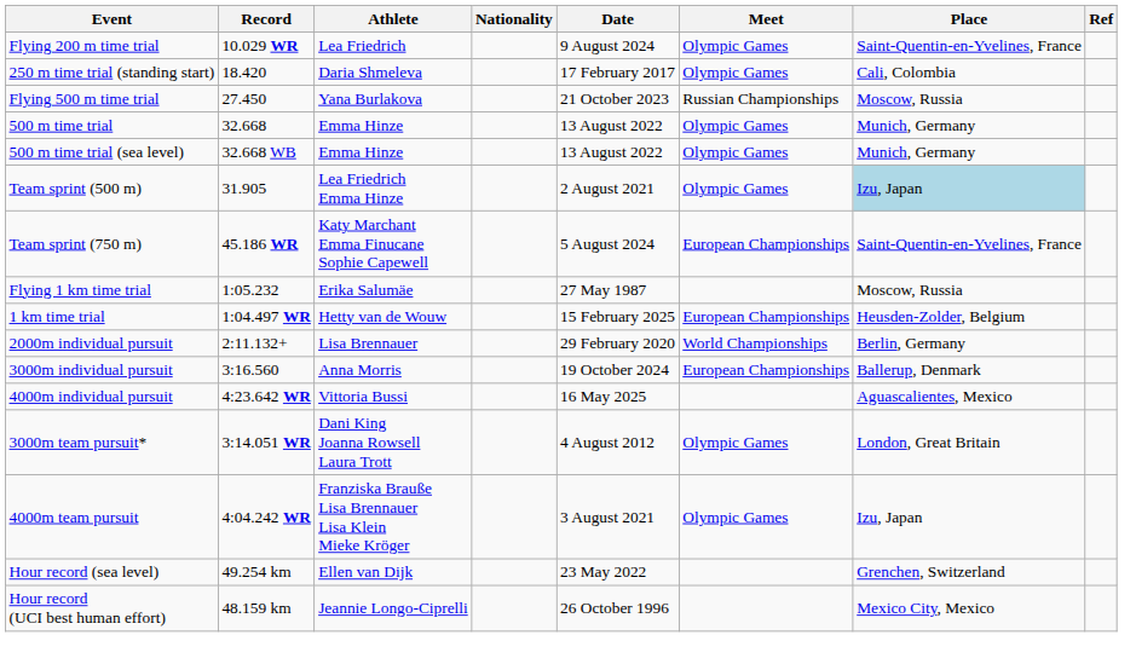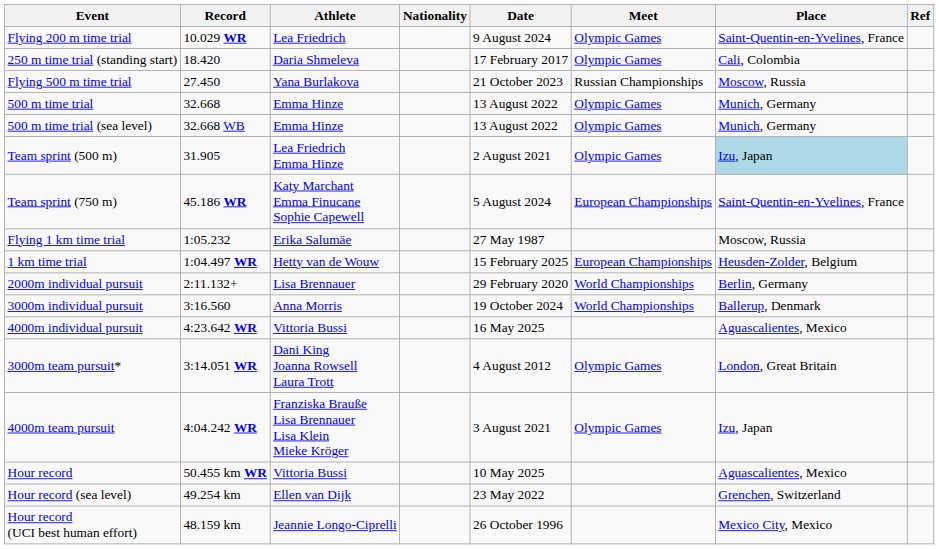 <table class="wikitable" style="font-size:95%">
 <tr>
 <th>Event</th>
 <th>Record</th>
 <th>Athlete</th>
 <th>Nationality</th>
 <th>Date</th>
 <th>Meet</th>
 <th>Place</th>
 <th>Ref</th>
 </tr>
 <tr>
 <td><a href='#'>Flying 200 m time trial</a></td>
 <td>10.029 <a href='#'><strong>WR</strong></a></td>
 <td><a href='#'>Lea Friedrich</a></td>
 <td></td>
 <td>9 August 2024</td>
 <td><a href='#'>Olympic Games</a></td>
 <td><a href='#'>Saint-Quentin-en-Yvelines</a>, France</td>
 <td></td>
 </tr>
 <tr>
 <td><a href='#'>250 m time trial</a> (standing start)</td>
 <td>18.420</td>
 <td><a href='#'>Daria Shmeleva</a></td>
 <td></td>
 <td>17 February 2017</td>
 <td><a href='#'>Olympic Games</a></td>
 <td><a href='#'>Cali</a>, Colombia</td>
 <td></td>
 </tr>
 <tr>
 <td><a href='#'>Flying 500 m time trial</a></td>
 <td>27.450</td>
 <td><a href='#'>Yana Burlakova</a></td>
 <td></td>
 <td>21 October 2023</td>
 <td>Russian Championships</td>
 <td><a href='#'>Moscow</a>, Russia</td>
 <td></td>
 </tr>
 <tr>
 <td><a href='#'>500 m time trial</a></td>
 <td>32.668</td>
 <td><a href='#'>Emma Hinze</a></td>
 <td></td>
 <td>13 August 2022</td>
 <td><a href='#'>Olympic Games</a></td>
 <td><a href='#'>Munich</a>, Germany</td>
 <td></td>
 </tr>
 <tr>
 <td><a href='#'>500 m time trial</a> (sea level)</td>
 <td>32.668 <a href='#'>WB</a></td>
 <td><a href='#'>Emma Hinze</a></td>
 <td></td>
 <td>13 August 2022</td>
 <td><a href='#'>Olympic Games</a></td>
 <td><a href='#'>Munich</a>, Germany</td>
 <td></td>
 </tr>
 <tr>
 <td><a href='#'>Team sprint</a> (500 m)</td>
 <td>31.905</td>
 <td><a href='#'>Lea Friedrich</a><br><a href='#'>Emma Hinze</a></td>
 <td></td>
 <td>2 August 2021</td>
 <td><a href='#'>Olympic Games</a></td>
 <td style="background: lightblue;"><a href='#'>Izu</a>, Japan</td>
 <td></td>
 </tr>
 <tr>
 <td><a href='#'>Team sprint</a> (750 m)</td>
 <td>45.186 <a href='#'><strong>WR</strong></a></td>
 <td><a href='#'>Katy Marchant</a><br><a href='#'>Emma Finucane</a><br><a href='#'>Sophie Capewell</a></td>
 <td></td>
 <td>5 August 2024</td>
 <td><a href='#'>European Championships</a></td>
 <td><a href='#'>Saint-Quentin-en-Yvelines</a>, France</td>
 <td></td>
 </tr>
 <tr>
 <td><a href='#'>Flying 1 km time trial</a></td>
 <td>1:05.232</td>
 <td><a href='#'>Erika Salumäe</a></td>
 <td></td>
 <td>27 May 1987</td>
 <td></td>
 <td>Moscow, Russia</td>
 <td></td>
 </tr>
 <tr>
 <td><a href='#'>1 km time trial</a></td>
 <td>1:04.497 <a href='#'><strong>WR</strong></a></td>
 <td><a href='#'>Hetty van de Wouw</a></td>
 <td></td>
 <td>15 February 2025</td>
 <td><a href='#'>European Championships</a></td>
 <td><a href='#'>Heusden-Zolder</a>, Belgium</td>
 <td></td>
 </tr>
 <tr>
 <td><a href='#'>2000m individual pursuit</a></td>
 <td>2:11.132+</td>
 <td><a href='#'>Lisa Brennauer</a></td>
 <td></td>
 <td>29 February 2020</td>
 <td><a href='#'>World Championships</a></td>
 <td><a href='#'>Berlin</a>, Germany</td>
 <td></td>
 </tr>
 <tr>
 <td><a href='#'>3000m individual pursuit</a></td>
 <td>3:16.560</td>
 <td><a href='#'>Anna Morris</a></td>
 <td></td>
 <td>19 October 2024</td>
-<td><a href='#'>European Championships</a></td>
+<td><a href='#'>World Championships</a></td>
 <td><a href='#'>Ballerup</a>, Denmark</td>
 <td></td>
 </tr>
 <tr>
 <td><a href='#'>4000m individual pursuit</a></td>
 <td>4:23.642 <a href='#'><strong>WR</strong></a></td>
 <td><a href='#'>Vittoria Bussi</a></td>
 <td></td>
 <td>16 May 2025</td>
 <td></td>
 <td><a href='#'>Aguascalientes</a>, Mexico</td>
 <td></td>
 </tr>
 <tr>
 <td><a href='#'>3000m team pursuit</a>*</td>
 <td>3:14.051 <a href='#'><strong>WR</strong></a></td>
 <td><a href='#'>Dani King</a><br><a href='#'>Joanna Rowsell</a><br><a href='#'>Laura Trott</a></td>
 <td></td>
 <td>4 August 2012</td>
 <td><a href='#'>Olympic Games</a></td>
 <td><a href='#'>London</a>, Great Britain</td>
 <td></td>
 </tr>
 <tr>
 <td><a href='#'>4000m team pursuit</a></td>
 <td>4:04.242 <a href='#'><strong>WR</strong></a></td>
 <td><a href='#'>Franziska Brauße</a><br><a href='#'>Lisa Brennauer</a><br><a href='#'>Lisa Klein</a><br><a href='#'>Mieke Kröger</a></td>
 <td></td>
 <td>3 August 2021</td>
 <td><a href='#'>Olympic Games</a></td>
 <td><a href='#'>Izu</a>, Japan</td>
 <td></td>
 </tr>
 <tr>
+<td><a href='#'>Hour record</a></td>
+<td>50.455 km <a href='#'><strong>WR</strong></a></td>
+<td><a href='#'>Vittoria Bussi</a></td>
+<td></td>
+<td>10 May 2025</td>
+<td></td>
+<td><a href='#'>Aguascalientes</a>, Mexico</td>
+<td></td>
+</tr>
+<tr>
 <td><a href='#'>Hour record</a> (sea level)</td>
 <td>49.254 km</td>
 <td><a href='#'>Ellen van Dijk</a></td>
 <td></td>
 <td>23 May 2022</td>
 <td></td>
 <td><a href='#'>Grenchen</a>, Switzerland</td>
 <td></td>
 </tr>
 <tr>
 <td><a href='#'>Hour record</a><br>(UCI best human effort)</td>
 <td>48.159 km</td>
 <td><a href='#'>Jeannie Longo-Ciprelli</a></td>
 <td></td>
 <td>26 October 1996</td>
 <td></td>
 <td><a href='#'>Mexico City</a>, Mexico</td>
 <td></td>
 </tr>
 </table>
